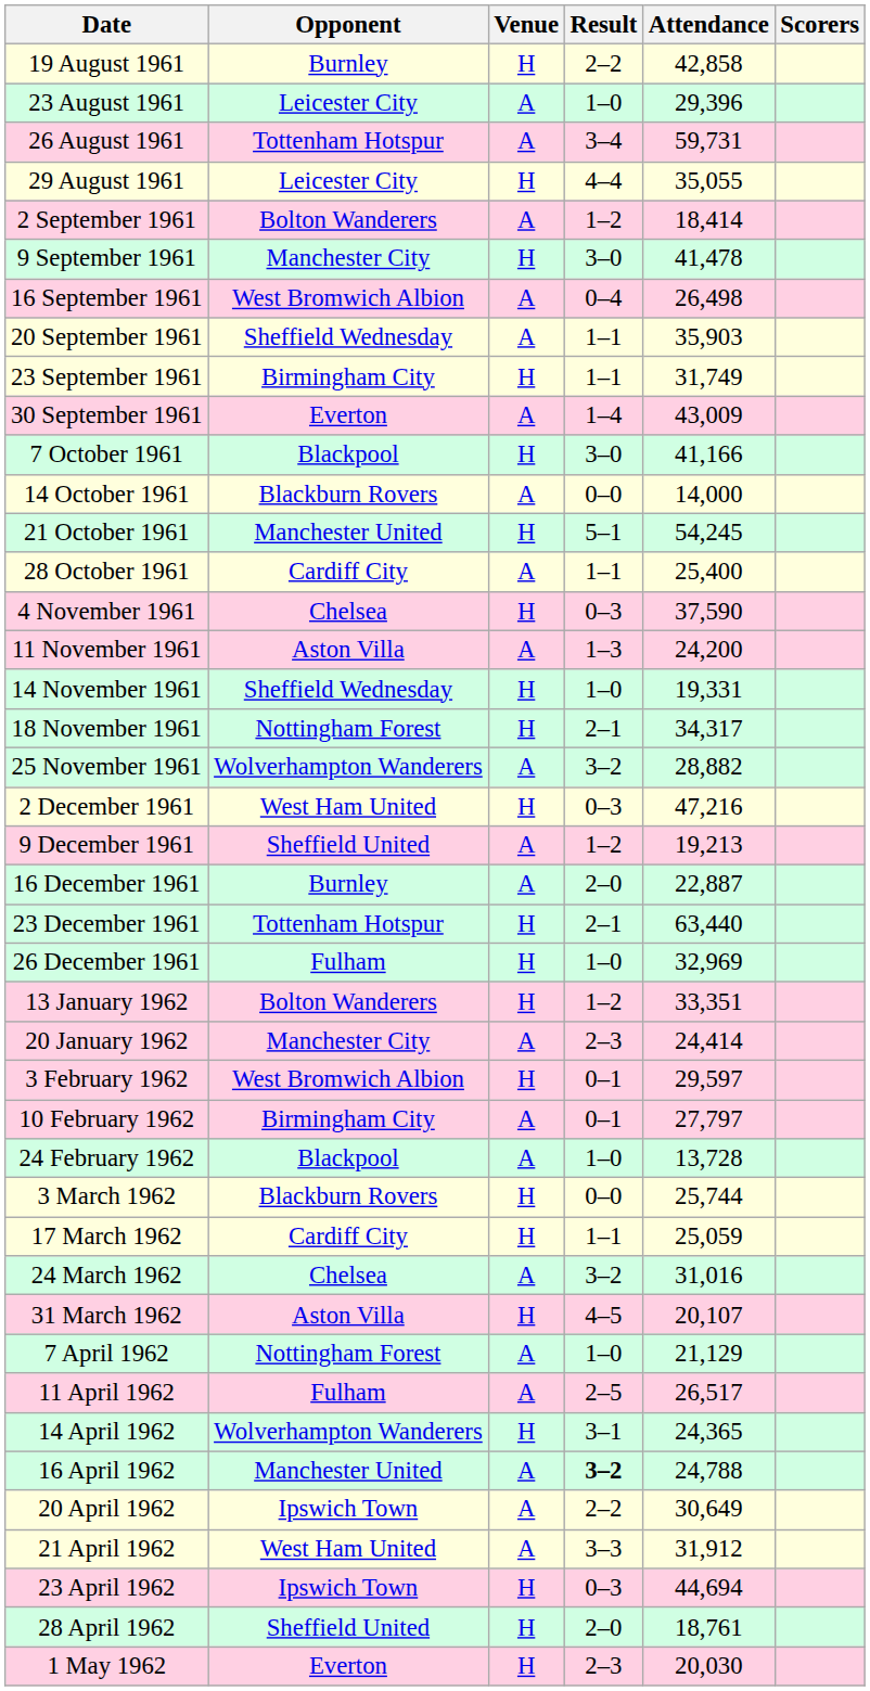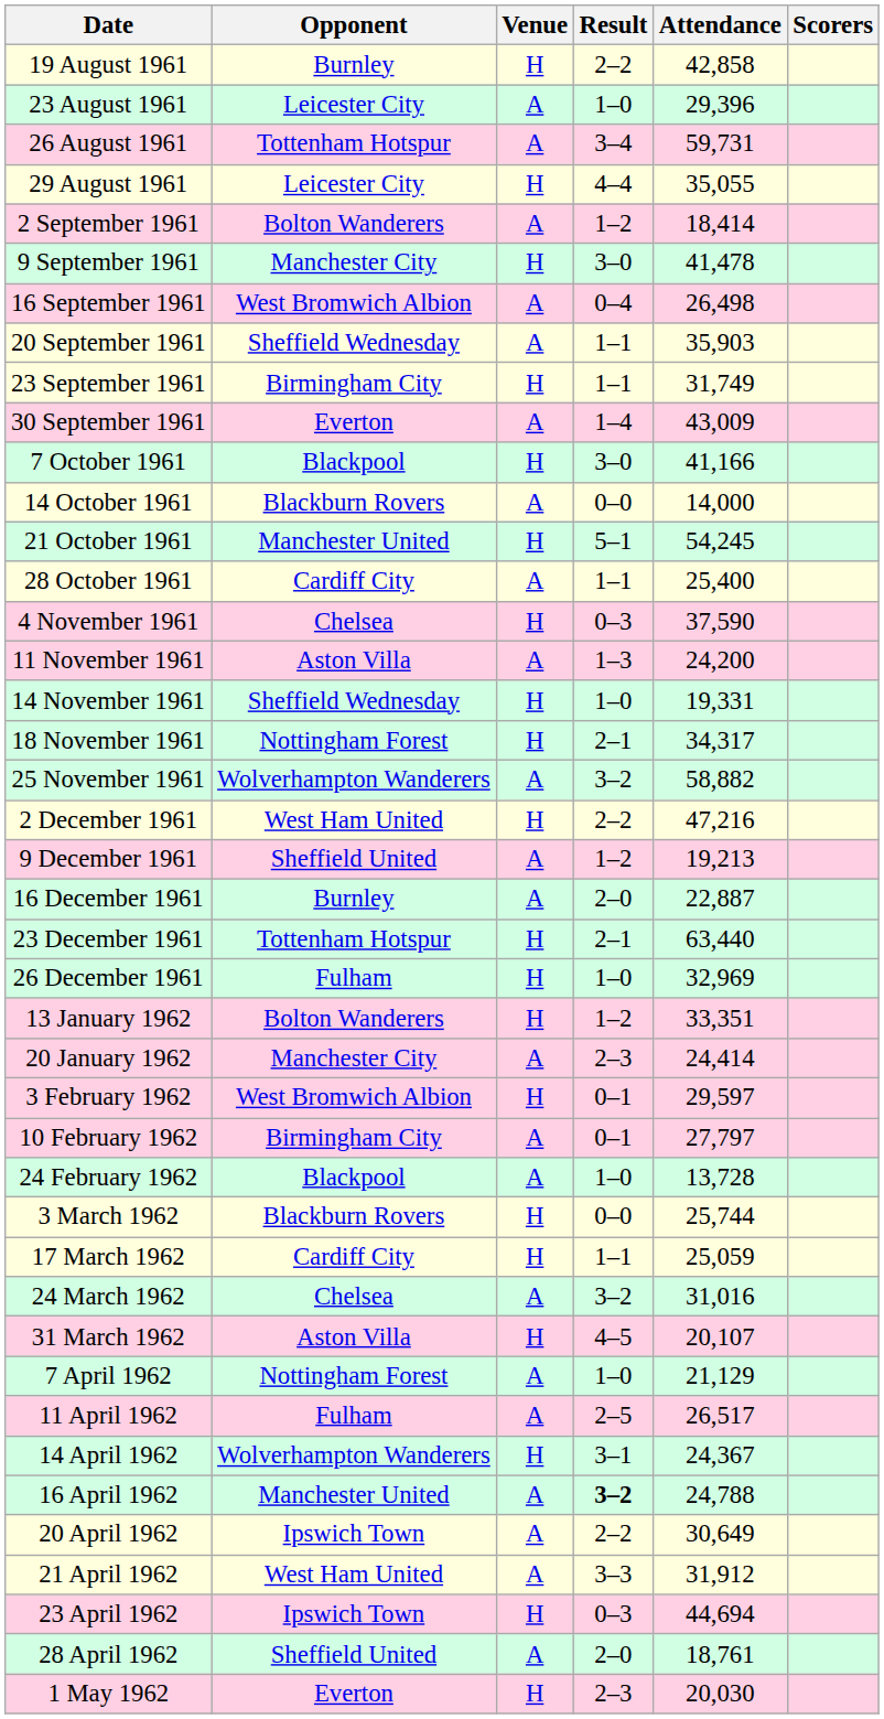 <table class="wikitable sortable" style="font-size:100%; text-align:center">
 <tr>
 <th>Date</th>
 <th>Opponent</th>
 <th>Venue</th>
 <th>Result</th>
 <th>Attendance</th>
 <th>Scorers</th>
 </tr>
 <tr style="background-color: #ffffdd;">
 <td>19 August 1961</td>
 <td><a href='#'>Burnley</a></td>
 <td><a href='#'>H</a></td>
 <td>2–2</td>
 <td>42,858</td>
 <td></td>
 </tr>
 <tr style="background-color: #d0ffe3;">
 <td>23 August 1961</td>
 <td><a href='#'>Leicester City</a></td>
 <td><a href='#'>A</a></td>
 <td>1–0</td>
 <td>29,396</td>
 <td></td>
 </tr>
 <tr style="background-color: #ffd0e3;">
 <td>26 August 1961</td>
 <td><a href='#'>Tottenham Hotspur</a></td>
 <td><a href='#'>A</a></td>
 <td>3–4</td>
 <td>59,731</td>
 <td></td>
 </tr>
 <tr style="background-color: #ffffdd;">
 <td>29 August 1961</td>
 <td><a href='#'>Leicester City</a></td>
 <td><a href='#'>H</a></td>
 <td>4–4</td>
 <td>35,055</td>
 <td></td>
 </tr>
 <tr style="background-color: #ffd0e3;">
 <td>2 September 1961</td>
 <td><a href='#'>Bolton Wanderers</a></td>
 <td><a href='#'>A</a></td>
 <td>1–2</td>
 <td>18,414</td>
 <td></td>
 </tr>
 <tr style="background-color: #d0ffe3;">
 <td>9 September 1961</td>
 <td><a href='#'>Manchester City</a></td>
 <td><a href='#'>H</a></td>
 <td>3–0</td>
 <td>41,478</td>
 <td></td>
 </tr>
 <tr style="background-color: #ffd0e3;">
 <td>16 September 1961</td>
 <td><a href='#'>West Bromwich Albion</a></td>
 <td><a href='#'>A</a></td>
 <td>0–4</td>
 <td>26,498</td>
 <td></td>
 </tr>
 <tr style="background-color: #ffffdd;">
 <td>20 September 1961</td>
 <td><a href='#'>Sheffield Wednesday</a></td>
 <td><a href='#'>A</a></td>
 <td>1–1</td>
 <td>35,903</td>
 <td></td>
 </tr>
 <tr style="background-color: #ffffdd;">
 <td>23 September 1961</td>
 <td><a href='#'>Birmingham City</a></td>
 <td><a href='#'>H</a></td>
 <td>1–1</td>
 <td>31,749</td>
 <td></td>
 </tr>
 <tr style="background-color: #ffd0e3;">
 <td>30 September 1961</td>
 <td><a href='#'>Everton</a></td>
 <td><a href='#'>A</a></td>
 <td>1–4</td>
 <td>43,009</td>
 <td></td>
 </tr>
 <tr style="background-color: #d0ffe3;">
 <td>7 October 1961</td>
 <td><a href='#'>Blackpool</a></td>
 <td><a href='#'>H</a></td>
 <td>3–0</td>
 <td>41,166</td>
 <td></td>
 </tr>
 <tr style="background-color: #ffffdd;">
 <td>14 October 1961</td>
 <td><a href='#'>Blackburn Rovers</a></td>
 <td><a href='#'>A</a></td>
 <td>0–0</td>
 <td>14,000</td>
 <td></td>
 </tr>
 <tr style="background-color: #d0ffe3;">
 <td>21 October 1961</td>
 <td><a href='#'>Manchester United</a></td>
 <td><a href='#'>H</a></td>
 <td>5–1</td>
 <td>54,245</td>
 <td></td>
 </tr>
 <tr style="background-color: #ffffdd;">
 <td>28 October 1961</td>
 <td><a href='#'>Cardiff City</a></td>
 <td><a href='#'>A</a></td>
 <td>1–1</td>
 <td>25,400</td>
 <td></td>
 </tr>
 <tr style="background-color: #ffd0e3;">
 <td>4 November 1961</td>
 <td><a href='#'>Chelsea</a></td>
 <td><a href='#'>H</a></td>
 <td>0–3</td>
 <td>37,590</td>
 <td></td>
 </tr>
 <tr style="background-color: #ffd0e3;">
 <td>11 November 1961</td>
 <td><a href='#'>Aston Villa</a></td>
 <td><a href='#'>A</a></td>
 <td>1–3</td>
 <td>24,200</td>
 <td></td>
 </tr>
 <tr style="background-color: #d0ffe3;">
 <td>14 November 1961</td>
 <td><a href='#'>Sheffield Wednesday</a></td>
 <td><a href='#'>H</a></td>
 <td>1–0</td>
 <td>19,331</td>
 <td></td>
 </tr>
 <tr style="background-color: #d0ffe3;">
 <td>18 November 1961</td>
 <td><a href='#'>Nottingham Forest</a></td>
 <td><a href='#'>H</a></td>
 <td>2–1</td>
 <td>34,317</td>
 <td></td>
 </tr>
 <tr style="background-color: #d0ffe3;">
 <td>25 November 1961</td>
 <td><a href='#'>Wolverhampton Wanderers</a></td>
 <td><a href='#'>A</a></td>
 <td>3–2</td>
-<td>28,882</td>
+<td>58,882</td>
 <td></td>
 </tr>
 <tr style="background-color: #ffffdd;">
 <td>2 December 1961</td>
 <td><a href='#'>West Ham United</a></td>
 <td><a href='#'>H</a></td>
-<td>0–3</td>
+<td>2–2</td>
 <td>47,216</td>
 <td></td>
 </tr>
 <tr style="background-color: #ffd0e3;">
 <td>9 December 1961</td>
 <td><a href='#'>Sheffield United</a></td>
 <td><a href='#'>A</a></td>
 <td>1–2</td>
 <td>19,213</td>
 <td></td>
 </tr>
 <tr style="background-color: #d0ffe3;">
 <td>16 December 1961</td>
 <td><a href='#'>Burnley</a></td>
 <td><a href='#'>A</a></td>
 <td>2–0</td>
 <td>22,887</td>
 <td></td>
 </tr>
 <tr style="background-color: #d0ffe3;">
 <td>23 December 1961</td>
 <td><a href='#'>Tottenham Hotspur</a></td>
 <td><a href='#'>H</a></td>
 <td>2–1</td>
 <td>63,440</td>
 <td></td>
 </tr>
 <tr style="background-color: #d0ffe3;">
 <td>26 December 1961</td>
 <td><a href='#'>Fulham</a></td>
 <td><a href='#'>H</a></td>
 <td>1–0</td>
 <td>32,969</td>
 <td></td>
 </tr>
 <tr style="background-color: #ffd0e3;">
 <td>13 January 1962</td>
 <td><a href='#'>Bolton Wanderers</a></td>
 <td><a href='#'>H</a></td>
 <td>1–2</td>
 <td>33,351</td>
 <td></td>
 </tr>
 <tr style="background-color: #ffd0e3;">
 <td>20 January 1962</td>
 <td><a href='#'>Manchester City</a></td>
 <td><a href='#'>A</a></td>
 <td>2–3</td>
 <td>24,414</td>
 <td></td>
 </tr>
 <tr style="background-color: #ffd0e3;">
 <td>3 February 1962</td>
 <td><a href='#'>West Bromwich Albion</a></td>
 <td><a href='#'>H</a></td>
 <td>0–1</td>
 <td>29,597</td>
 <td></td>
 </tr>
 <tr style="background-color: #ffd0e3;">
 <td>10 February 1962</td>
 <td><a href='#'>Birmingham City</a></td>
 <td><a href='#'>A</a></td>
 <td>0–1</td>
 <td>27,797</td>
 <td></td>
 </tr>
 <tr style="background-color: #d0ffe3;">
 <td>24 February 1962</td>
 <td><a href='#'>Blackpool</a></td>
 <td><a href='#'>A</a></td>
 <td>1–0</td>
 <td>13,728</td>
 <td></td>
 </tr>
 <tr style="background-color: #ffffdd;">
 <td>3 March 1962</td>
 <td><a href='#'>Blackburn Rovers</a></td>
 <td><a href='#'>H</a></td>
 <td>0–0</td>
 <td>25,744</td>
 <td></td>
 </tr>
 <tr style="background-color: #ffffdd;">
 <td>17 March 1962</td>
 <td><a href='#'>Cardiff City</a></td>
 <td><a href='#'>H</a></td>
 <td>1–1</td>
 <td>25,059</td>
 <td></td>
 </tr>
 <tr style="background-color: #d0ffe3;">
 <td>24 March 1962</td>
 <td><a href='#'>Chelsea</a></td>
 <td><a href='#'>A</a></td>
 <td>3–2</td>
 <td>31,016</td>
 <td></td>
 </tr>
 <tr style="background-color: #ffd0e3;">
 <td>31 March 1962</td>
 <td><a href='#'>Aston Villa</a></td>
 <td><a href='#'>H</a></td>
 <td>4–5</td>
 <td>20,107</td>
 <td></td>
 </tr>
 <tr style="background-color: #d0ffe3;">
 <td>7 April 1962</td>
 <td><a href='#'>Nottingham Forest</a></td>
 <td><a href='#'>A</a></td>
 <td>1–0</td>
 <td>21,129</td>
 <td></td>
 </tr>
 <tr style="background-color: #ffd0e3;">
 <td>11 April 1962</td>
 <td><a href='#'>Fulham</a></td>
 <td><a href='#'>A</a></td>
 <td>2–5</td>
 <td>26,517</td>
 <td></td>
 </tr>
 <tr style="background-color: #d0ffe3;">
 <td>14 April 1962</td>
 <td><a href='#'>Wolverhampton Wanderers</a></td>
 <td><a href='#'>H</a></td>
 <td>3–1</td>
-<td>24,365</td>
+<td>24,367</td>
 <td></td>
 </tr>
 <tr style="background-color: #d0ffe3;">
 <td>16 April 1962</td>
 <td><a href='#'>Manchester United</a></td>
 <td><a href='#'>A</a></td>
 <td><strong>3–2</strong></td>
 <td>24,788</td>
 <td></td>
 </tr>
 <tr style="background-color: #ffffdd;">
 <td>20 April 1962</td>
 <td><a href='#'>Ipswich Town</a></td>
 <td><a href='#'>A</a></td>
 <td>2–2</td>
 <td>30,649</td>
 <td></td>
 </tr>
 <tr style="background-color: #ffffdd;">
 <td>21 April 1962</td>
 <td><a href='#'>West Ham United</a></td>
 <td><a href='#'>A</a></td>
 <td>3–3</td>
 <td>31,912</td>
 <td></td>
 </tr>
 <tr style="background-color: #ffd0e3;">
 <td>23 April 1962</td>
 <td><a href='#'>Ipswich Town</a></td>
 <td><a href='#'>H</a></td>
 <td>0–3</td>
 <td>44,694</td>
 <td></td>
 </tr>
 <tr style="background-color: #d0ffe3;">
 <td>28 April 1962</td>
 <td><a href='#'>Sheffield United</a></td>
-<td><a href='#'>H</a></td>
+<td><a href='#'>A</a></td>
 <td>2–0</td>
 <td>18,761</td>
 <td></td>
 </tr>
 <tr style="background-color: #ffd0e3;">
 <td>1 May 1962</td>
 <td><a href='#'>Everton</a></td>
 <td><a href='#'>H</a></td>
 <td>2–3</td>
 <td>20,030</td>
 <td></td>
 </tr>
 </table>
